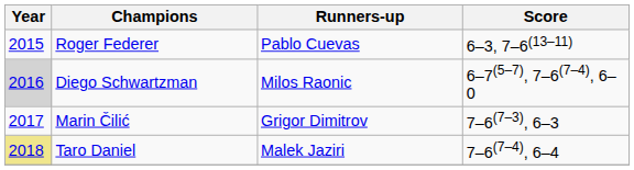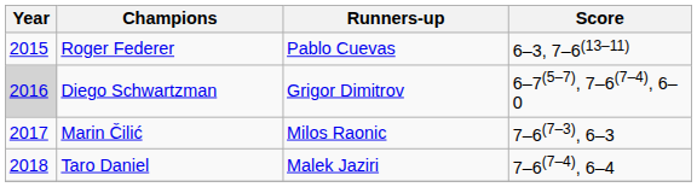 <table class="wikitable">
 <tr>
 <th style="width:40px">Year</th>
 <th style="width:200px">Champions</th>
 <th style="width:200px">Runners-up</th>
 <th style="width:160px" class="unsortable">Score</th>
 </tr>
 <tr>
 <td><a href='#'>2015</a></td>
 <td> <a href='#'>Roger Federer</a></td>
 <td> <a href='#'>Pablo Cuevas</a></td>
 <td>6–3, 7–6<sup>(13–11)</sup></td>
 </tr>
 <tr>
 <td style="background: lightgrey;"><a href='#'>2016</a></td>
 <td> <a href='#'>Diego Schwartzman</a></td>
-<td> <a href='#'>Milos Raonic</a></td>
+<td> <a href='#'>Grigor Dimitrov</a></td>
 <td>6–7<sup>(5–7)</sup>, 7–6<sup>(7–4)</sup>, 6–0</td>
 </tr>
 <tr>
 <td><a href='#'>2017</a></td>
 <td> <a href='#'>Marin Čilić</a></td>
-<td> <a href='#'>Grigor Dimitrov</a></td>
+<td> <a href='#'>Milos Raonic</a></td>
 <td>7–6<sup>(7–3)</sup>, 6–3</td>
 </tr>
 <tr>
-<td style="background: khaki;"><a href='#'>2018</a></td>
+<td><a href='#'>2018</a></td>
 <td> <a href='#'>Taro Daniel</a></td>
 <td> <a href='#'>Malek Jaziri</a></td>
 <td>7–6<sup>(7–4)</sup>, 6–4</td>
 </tr>
 <tr>
 </tr>
 </table>
